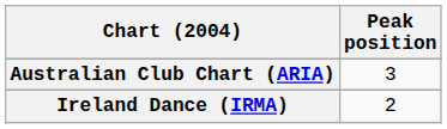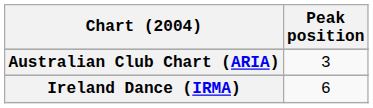 <table class="wikitable sortable plainrowheaders" style="text-align:center">
 <tr>
 <th>Chart (2004)</th>
 <th>Peak<br>position</th>
 </tr>
 <tr>
 </tr>
 <tr>
 <th scope="row">Australian Club Chart (<a href='#'>ARIA</a>)</th>
 <td>3</td>
 </tr>
 <tr>
 </tr>
 <tr>
 </tr>
 <tr>
 <th scope="row">Ireland Dance (<a href='#'>IRMA</a>)</th>
-<td>2</td>
+<td>6</td>
 </tr>
 <tr>
 </tr>
 <tr>
 </tr>
 <tr>
 </tr>
 <tr>
 </tr>
 </table>
